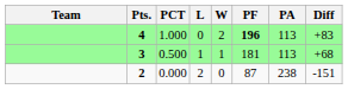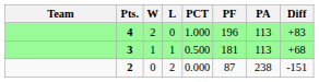 <table class=wikitable>
 <tr>
 <th width=150px>Team</th>
 <th width=30px>Pts.</th>
+<th width=20px>W</th>
+<th width=20px>L</th>
 <th>PCT</th>
-<th width=20px>L</th>
-<th width=20px>W</th>
 <th width=40px>PF</th>
 <th width=40px>PA</th>
 <th width=40px>Diff</th>
 </tr>
 <tr align=center bgcolor="#98fb98">
 <td align=left></td>
 <td><strong>4</strong></td>
+<td>2</td>
+<td>0</td>
 <td>1.000</td>
-<td>0</td>
-<td>2</td>
-<td><strong>196</strong></td>
+<td>196</td>
 <td>113</td>
 <td>+83</td>
 </tr>
 <tr align=center bgcolor="#98fb98">
 <td align=left></td>
 <td><strong>3</strong></td>
-<td>0.500</td>
 <td>1</td>
 <td>1</td>
+<td>0.500</td>
 <td>181</td>
 <td>113</td>
 <td>+68</td>
 </tr>
 <tr align=center>
 <td align=left></td>
 <td><strong>2</strong></td>
+<td>0</td>
+<td>2</td>
 <td>0.000</td>
-<td>2</td>
-<td>0</td>
 <td>87</td>
 <td>238</td>
 <td>-151</td>
 </tr>
 </table>
